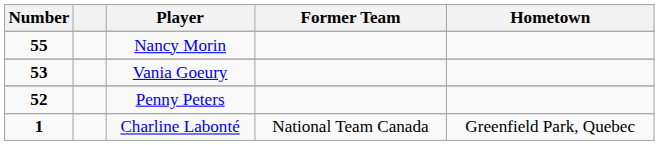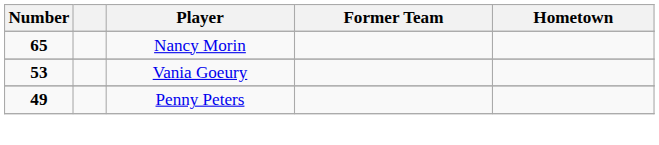 <table class="wikitable" style="text-align:center">
 <tr>
 <th width=5%>Number</th>
 <th width=5%></th>
 <th !width=10%>Player</th>
 <th !width=10%>Former Team</th>
 <th !width=10%>Hometown</th>
 </tr>
 <tr>
 </tr>
 <tr>
-<td><strong>55</strong></td>
+<td><strong>65</strong></td>
 <td></td>
 <td><a href='#'>Nancy Morin</a></td>
 <td></td>
 <td></td>
 </tr>
 <tr>
 </tr>
 <tr>
 <td><strong>53</strong></td>
 <td></td>
 <td><a href='#'>Vania Goeury</a></td>
 <td></td>
 <td></td>
 </tr>
 <tr>
 </tr>
 <tr>
-<td><strong>52</strong></td>
+<td><strong>49</strong></td>
 <td></td>
 <td><a href='#'>Penny Peters</a></td>
 <td></td>
 <td></td>
 </tr>
 <tr>
 </tr>
-<tr>
-<td><strong>1</strong></td>
-<td></td>
-<td><a href='#'>Charline Labonté</a></td>
-<td>National Team Canada</td>
-<td>Greenfield Park, Quebec</td>
-</tr>
 </table>
